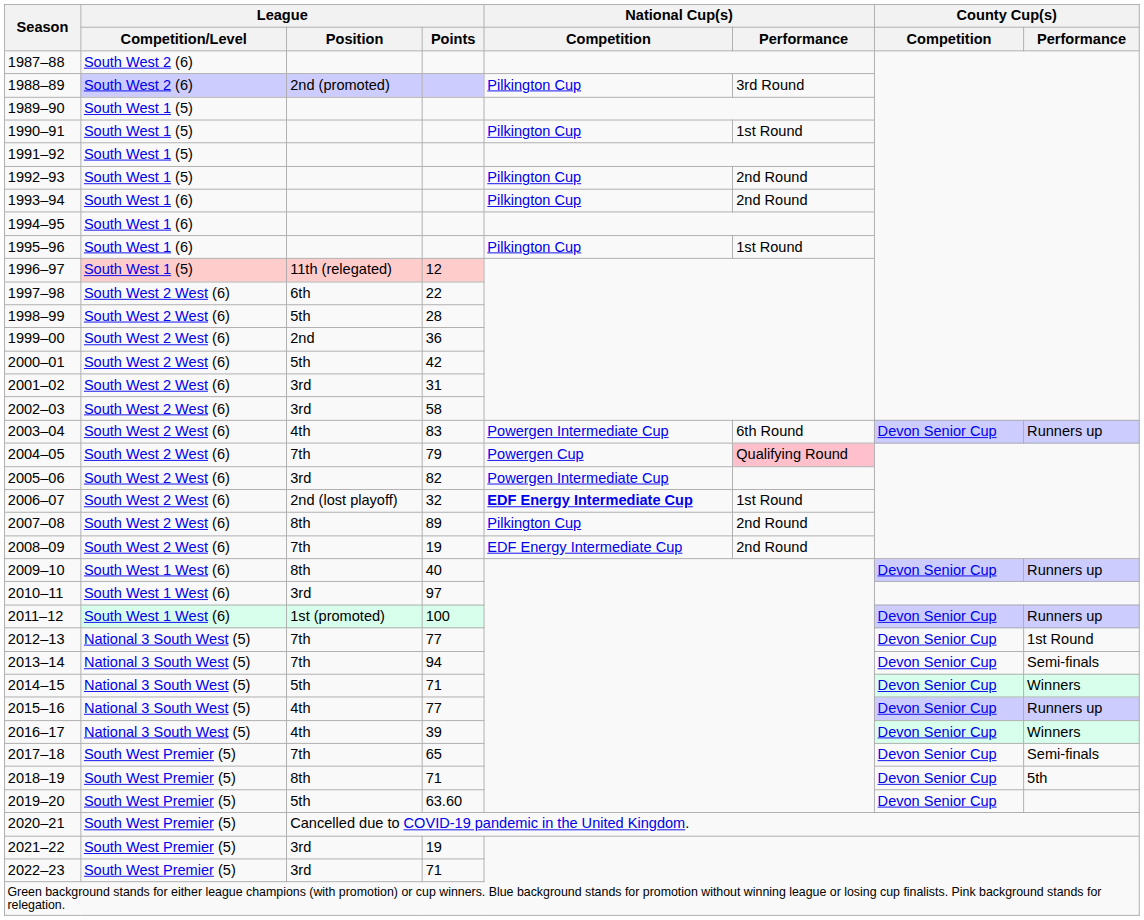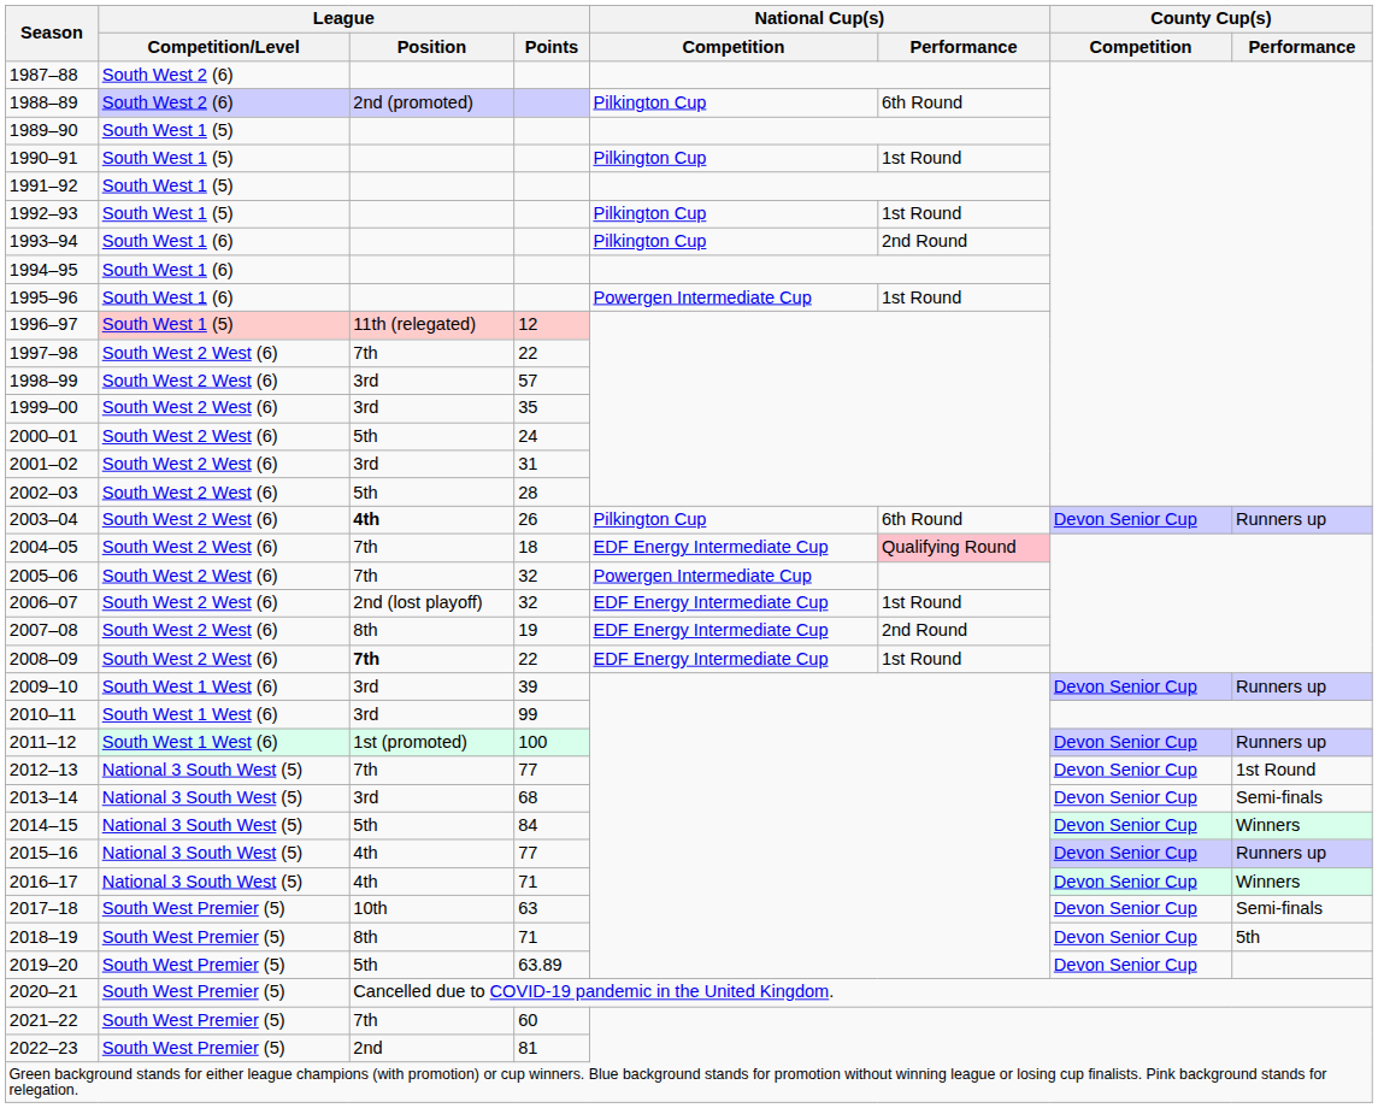 <table class="wikitable">
 <tr>
 <th rowspan="2">Season</th>
 <th colspan="3">League</th>
 <th colspan="2">National Cup(s)</th>
 <th colspan="2">County Cup(s)</th>
 </tr>
 <tr>
 <th>Competition/Level</th>
 <th>Position</th>
 <th>Points</th>
 <th>Competition</th>
 <th>Performance</th>
 <th>Competition</th>
 <th>Performance</th>
 </tr>
 <tr>
 <td>1987–88</td>
 <td><a href='#'>South West 2</a> (6)</td>
 <td></td>
 <td></td>
 <td rowspan=1 colspan=2></td>
 </tr>
 <tr>
 <td>1988–89</td>
 <td style="background:#ccccff;"><a href='#'>South West 2</a> (6)</td>
 <td style="background:#ccccff;">2nd (promoted)</td>
 <td style="background:#ccccff;"></td>
 <td><a href='#'>Pilkington Cup</a></td>
-<td>3rd Round</td>
+<td>6th Round</td>
 </tr>
 <tr>
 <td>1989–90</td>
 <td><a href='#'>South West 1</a> (5)</td>
 <td></td>
 <td></td>
 <td rowspan=1 colspan=2></td>
 </tr>
 <tr>
 <td>1990–91</td>
 <td><a href='#'>South West 1</a> (5)</td>
 <td></td>
 <td></td>
 <td><a href='#'>Pilkington Cup</a></td>
 <td>1st Round</td>
 </tr>
 <tr>
 <td>1991–92</td>
 <td><a href='#'>South West 1</a> (5)</td>
 <td></td>
 <td></td>
 <td rowspan=1 colspan=2></td>
 </tr>
 <tr>
 <td>1992–93</td>
 <td><a href='#'>South West 1</a> (5)</td>
 <td></td>
 <td></td>
 <td><a href='#'>Pilkington Cup</a></td>
-<td>2nd Round</td>
+<td>1st Round</td>
 </tr>
 <tr>
 <td>1993–94</td>
 <td><a href='#'>South West 1</a> (6)</td>
 <td></td>
 <td></td>
 <td><a href='#'>Pilkington Cup</a></td>
 <td>2nd Round</td>
 </tr>
 <tr>
 <td>1994–95</td>
 <td><a href='#'>South West 1</a> (6)</td>
 <td></td>
 <td></td>
 <td rowspan=1 colspan=2></td>
 </tr>
 <tr>
 <td>1995–96</td>
 <td><a href='#'>South West 1</a> (6)</td>
 <td></td>
 <td></td>
-<td><a href='#'>Pilkington Cup</a></td>
+<td><a href='#'>Powergen Intermediate Cup</a></td>
 <td>1st Round</td>
 </tr>
 <tr>
 <td>1996–97</td>
 <td style="background:#ffcccc;"><a href='#'>South West 1</a> (5)</td>
 <td style="background:#ffcccc;">11th (relegated)</td>
 <td style="background:#ffcccc;">12</td>
 <td rowspan=7 colspan=2></td>
 </tr>
 <tr>
 <td>1997–98</td>
 <td><a href='#'>South West 2 West</a> (6)</td>
-<td>6th</td>
+<td>7th</td>
 <td>22</td>
 </tr>
 <tr>
 <td>1998–99</td>
 <td><a href='#'>South West 2 West</a> (6)</td>
-<td>5th</td>
-<td>28</td>
+<td>3rd</td>
+<td>57</td>
 </tr>
 <tr>
 <td>1999–00</td>
 <td><a href='#'>South West 2 West</a> (6)</td>
-<td>2nd</td>
-<td>36</td>
+<td>3rd</td>
+<td>35</td>
 </tr>
 <tr>
 <td>2000–01</td>
 <td><a href='#'>South West 2 West</a> (6)</td>
 <td>5th</td>
-<td>42</td>
+<td>24</td>
 </tr>
 <tr>
 <td>2001–02</td>
 <td><a href='#'>South West 2 West</a> (6)</td>
 <td>3rd</td>
 <td>31</td>
 </tr>
 <tr>
 <td>2002–03</td>
 <td><a href='#'>South West 2 West</a> (6)</td>
-<td>3rd</td>
-<td>58</td>
+<td>5th</td>
+<td>28</td>
 </tr>
 <tr>
 <td>2003–04</td>
 <td><a href='#'>South West 2 West</a> (6)</td>
-<td>4th</td>
-<td>83</td>
-<td><a href='#'>Powergen Intermediate Cup</a></td>
+<td><strong>4th</strong></td>
+<td>26</td>
+<td><a href='#'>Pilkington Cup</a></td>
 <td>6th Round</td>
 <td style="background:#ccccff;"><a href='#'>Devon Senior Cup</a></td>
 <td style="background:#ccccff;">Runners up</td>
 </tr>
 <tr>
 <td>2004–05</td>
 <td><a href='#'>South West 2 West</a> (6)</td>
 <td>7th</td>
-<td>79</td>
-<td><a href='#'>Powergen Cup</a></td>
+<td>18</td>
+<td><a href='#'>EDF Energy Intermediate Cup</a></td>
 <td style="background: pink;">Qualifying Round</td>
 </tr>
 <tr>
 <td>2005–06</td>
 <td><a href='#'>South West 2 West</a> (6)</td>
-<td>3rd</td>
-<td>82</td>
+<td>7th</td>
+<td>32</td>
 <td><a href='#'>Powergen Intermediate Cup</a></td>
 <td></td>
 </tr>
 <tr>
 <td>2006–07</td>
 <td><a href='#'>South West 2 West</a> (6)</td>
 <td>2nd (lost playoff)</td>
 <td>32</td>
-<td><strong><a href='#'>EDF Energy Intermediate Cup</a></strong></td>
+<td><a href='#'>EDF Energy Intermediate Cup</a></td>
 <td>1st Round</td>
 </tr>
 <tr>
 <td>2007–08</td>
 <td><a href='#'>South West 2 West</a> (6)</td>
 <td>8th</td>
-<td>89</td>
-<td><a href='#'>Pilkington Cup</a></td>
+<td>19</td>
+<td><a href='#'>EDF Energy Intermediate Cup</a></td>
 <td>2nd Round</td>
 </tr>
 <tr>
 <td>2008–09</td>
 <td><a href='#'>South West 2 West</a> (6)</td>
-<td>7th</td>
-<td>19</td>
+<td><strong>7th</strong></td>
+<td>22</td>
 <td><a href='#'>EDF Energy Intermediate Cup</a></td>
-<td>2nd Round</td>
+<td>1st Round</td>
 </tr>
 <tr>
 <td>2009–10</td>
 <td><a href='#'>South West 1 West</a> (6)</td>
-<td>8th</td>
-<td>40</td>
+<td>3rd</td>
+<td>39</td>
 <td rowspan=11 colspan=2></td>
 <td style="background:#ccccff;"><a href='#'>Devon Senior Cup</a></td>
 <td style="background:#ccccff;">Runners up</td>
 </tr>
 <tr>
 <td>2010–11</td>
 <td><a href='#'>South West 1 West</a> (6)</td>
 <td>3rd</td>
-<td>97</td>
+<td>99</td>
 </tr>
 <tr>
 <td>2011–12</td>
 <td style="background:#d8ffeb;"><a href='#'>South West 1 West</a> (6)</td>
 <td style="background:#d8ffeb;">1st (promoted)</td>
 <td style="background:#d8ffeb;">100</td>
 <td style="background:#ccccff;"><a href='#'>Devon Senior Cup</a></td>
 <td style="background:#ccccff;">Runners up</td>
 </tr>
 <tr>
 <td>2012–13</td>
 <td><a href='#'>National 3 South West</a> (5)</td>
 <td>7th</td>
 <td>77</td>
 <td><a href='#'>Devon Senior Cup</a></td>
 <td>1st Round</td>
 </tr>
 <tr>
 <td>2013–14</td>
 <td><a href='#'>National 3 South West</a> (5)</td>
-<td>7th</td>
-<td>94</td>
+<td>3rd</td>
+<td>68</td>
 <td><a href='#'>Devon Senior Cup</a></td>
 <td>Semi-finals</td>
 </tr>
 <tr>
 <td>2014–15</td>
 <td><a href='#'>National 3 South West</a> (5)</td>
 <td>5th</td>
-<td>71</td>
+<td>84</td>
 <td style="background:#d8ffeb;"><a href='#'>Devon Senior Cup</a></td>
 <td style="background:#d8ffeb;">Winners</td>
 </tr>
 <tr>
 <td>2015–16</td>
 <td><a href='#'>National 3 South West</a> (5)</td>
 <td>4th</td>
 <td>77</td>
 <td style="background:#ccccff;"><a href='#'>Devon Senior Cup</a></td>
 <td style="background:#ccccff;">Runners up</td>
 </tr>
 <tr>
 <td>2016–17</td>
 <td><a href='#'>National 3 South West</a> (5)</td>
 <td>4th</td>
-<td>39</td>
+<td>71</td>
 <td style="background:#d8ffeb;"><a href='#'>Devon Senior Cup</a></td>
 <td style="background:#d8ffeb;">Winners</td>
 </tr>
 <tr>
 <td>2017–18</td>
 <td><a href='#'>South West Premier</a> (5)</td>
-<td>7th</td>
-<td>65</td>
+<td>10th</td>
+<td>63</td>
 <td><a href='#'>Devon Senior Cup</a></td>
 <td>Semi-finals</td>
 </tr>
 <tr>
 <td>2018–19</td>
 <td><a href='#'>South West Premier</a> (5)</td>
 <td>8th</td>
 <td>71</td>
 <td><a href='#'>Devon Senior Cup</a></td>
 <td>5th</td>
 </tr>
 <tr>
 <td>2019–20</td>
 <td><a href='#'>South West Premier</a> (5)</td>
 <td>5th</td>
-<td>63.60</td>
+<td>63.89</td>
 <td><a href='#'>Devon Senior Cup</a></td>
 <td></td>
 </tr>
 <tr>
 <td>2020–21</td>
 <td><a href='#'>South West Premier</a> (5)</td>
 <td colspan=6>Cancelled due to <a href='#'>COVID-19 pandemic in the United Kingdom</a>.</td>
 </tr>
 <tr>
 <td>2021–22</td>
 <td><a href='#'>South West Premier</a> (5)</td>
-<td>3rd</td>
-<td>19</td>
+<td>7th</td>
+<td>60</td>
 </tr>
 <tr>
 <td>2022–23</td>
 <td><a href='#'>South West Premier</a> (5)</td>
-<td>3rd</td>
-<td>71</td>
+<td>2nd</td>
+<td>81</td>
 </tr>
 <tr>
 <td colspan="15" style="border:0px;font-size:85%;"><span>Green background</span> stands for either league champions (with promotion) or cup winners. <span>Blue background</span> stands for promotion without winning league or losing cup finalists. <span>Pink background</span> stands for relegation.<br></td>
 </tr>
 </table>
